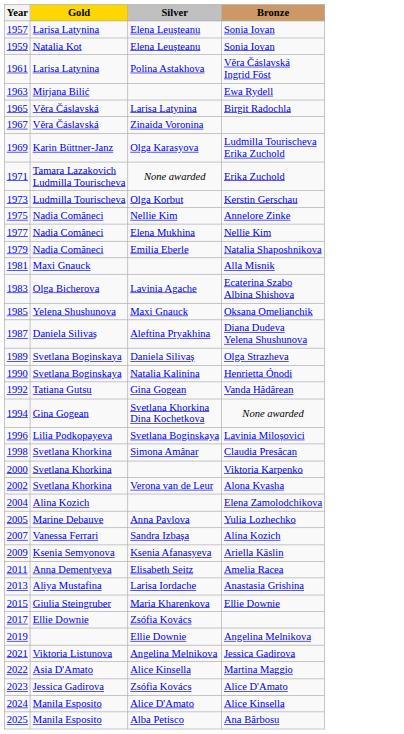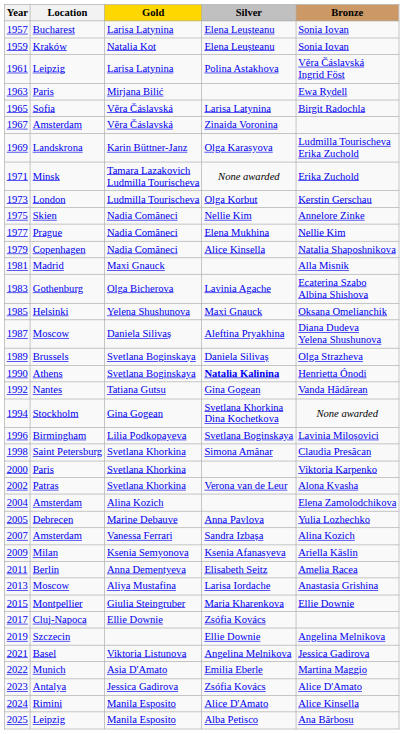 <table class="wikitable">
 <tr>
 <th>Year</th>
+<th>Location</th>
 <th style="background-color:gold;">Gold</th>
 <th style="background-color:silver;">Silver</th>
 <th style="background-color:#cc9966;">Bronze</th>
 </tr>
 <tr>
 <td><a href='#'>1957</a></td>
+<td> <a href='#'>Bucharest</a></td>
 <td> <a href='#'>Larisa Latynina</a></td>
 <td> <a href='#'>Elena Leușteanu</a></td>
 <td> <a href='#'>Sonia Iovan</a></td>
 </tr>
 <tr>
 <td><a href='#'>1959</a></td>
+<td> <a href='#'>Kraków</a></td>
 <td> <a href='#'>Natalia Kot</a></td>
 <td> <a href='#'>Elena Leușteanu</a></td>
 <td> <a href='#'>Sonia Iovan</a></td>
 </tr>
 <tr>
 <td><a href='#'>1961</a></td>
+<td> <a href='#'>Leipzig</a></td>
 <td> <a href='#'>Larisa Latynina</a></td>
 <td> <a href='#'>Polina Astakhova</a></td>
 <td> <a href='#'>Věra Čáslavská</a> <br>  <a href='#'>Ingrid Föst</a></td>
 </tr>
 <tr>
 <td><a href='#'>1963</a></td>
+<td> <a href='#'>Paris</a></td>
 <td> <a href='#'>Mirjana Bilić</a></td>
 <td> </td>
 <td> <a href='#'>Ewa Rydell</a></td>
 </tr>
 <tr>
 <td><a href='#'>1965</a></td>
+<td> <a href='#'>Sofia</a></td>
 <td> <a href='#'>Věra Čáslavská</a></td>
 <td> <a href='#'>Larisa Latynina</a></td>
 <td> <a href='#'>Birgit Radochla</a></td>
 </tr>
 <tr>
 <td><a href='#'>1967</a></td>
+<td> <a href='#'>Amsterdam</a></td>
 <td> <a href='#'>Věra Čáslavská</a></td>
 <td> <a href='#'>Zinaida Voronina</a></td>
 <td> </td>
 </tr>
 <tr>
 <td><a href='#'>1969</a></td>
+<td> <a href='#'>Landskrona</a></td>
 <td> <a href='#'>Karin Büttner-Janz</a></td>
 <td> <a href='#'>Olga Karasyova</a></td>
 <td> <a href='#'>Ludmilla Tourischeva</a> <br>  <a href='#'>Erika Zuchold</a></td>
 </tr>
 <tr>
 <td><a href='#'>1971</a></td>
+<td> <a href='#'>Minsk</a></td>
 <td> <a href='#'>Tamara Lazakovich</a> <br>  <a href='#'>Ludmilla Tourischeva</a></td>
 <td align="center"><em>None awarded</em></td>
 <td> <a href='#'>Erika Zuchold</a></td>
 </tr>
 <tr>
 <td><a href='#'>1973</a></td>
+<td> <a href='#'>London</a></td>
 <td> <a href='#'>Ludmilla Tourischeva</a></td>
 <td> <a href='#'>Olga Korbut</a></td>
 <td> <a href='#'>Kerstin Gerschau</a></td>
 </tr>
 <tr>
 <td><a href='#'>1975</a></td>
+<td> <a href='#'>Skien</a></td>
 <td> <a href='#'>Nadia Comăneci</a></td>
 <td> <a href='#'>Nellie Kim</a></td>
 <td> <a href='#'>Annelore Zinke</a></td>
 </tr>
 <tr>
 <td><a href='#'>1977</a></td>
+<td> <a href='#'>Prague</a></td>
 <td> <a href='#'>Nadia Comăneci</a></td>
 <td> <a href='#'>Elena Mukhina</a></td>
 <td> <a href='#'>Nellie Kim</a></td>
 </tr>
 <tr>
 <td><a href='#'>1979</a></td>
+<td> <a href='#'>Copenhagen</a></td>
 <td> <a href='#'>Nadia Comăneci</a></td>
-<td> <a href='#'>Emilia Eberle</a></td>
+<td> <a href='#'>Alice Kinsella</a></td>
 <td> <a href='#'>Natalia Shaposhnikova</a></td>
 </tr>
 <tr>
 <td><a href='#'>1981</a></td>
+<td> <a href='#'>Madrid</a></td>
 <td> <a href='#'>Maxi Gnauck</a></td>
 <td> </td>
 <td> <a href='#'>Alla Misnik</a></td>
 </tr>
 <tr>
 <td><a href='#'>1983</a></td>
+<td> <a href='#'>Gothenburg</a></td>
 <td> <a href='#'>Olga Bicherova</a></td>
 <td> <a href='#'>Lavinia Agache</a></td>
 <td> <a href='#'>Ecaterina Szabo</a> <br>  <a href='#'>Albina Shishova</a></td>
 </tr>
 <tr>
 <td><a href='#'>1985</a></td>
+<td> <a href='#'>Helsinki</a></td>
 <td> <a href='#'>Yelena Shushunova</a></td>
 <td> <a href='#'>Maxi Gnauck</a></td>
 <td> <a href='#'>Oksana Omelianchik</a></td>
 </tr>
 <tr>
 <td><a href='#'>1987</a></td>
+<td> <a href='#'>Moscow</a></td>
 <td> <a href='#'>Daniela Silivaș</a></td>
 <td> <a href='#'>Aleftina Pryakhina</a></td>
 <td> <a href='#'>Diana Dudeva</a> <br>  <a href='#'>Yelena Shushunova</a></td>
 </tr>
 <tr>
 <td><a href='#'>1989</a></td>
+<td> <a href='#'>Brussels</a></td>
 <td> <a href='#'>Svetlana Boginskaya</a></td>
 <td> <a href='#'>Daniela Silivaș</a></td>
 <td> <a href='#'>Olga Strazheva</a></td>
 </tr>
 <tr>
 <td><a href='#'>1990</a></td>
+<td> <a href='#'>Athens</a></td>
 <td> <a href='#'>Svetlana Boginskaya</a></td>
-<td> <a href='#'>Natalia Kalinina</a></td>
+<td><strong> <a href='#'>Natalia Kalinina</a></strong></td>
 <td> <a href='#'>Henrietta Ónodi</a></td>
 </tr>
 <tr>
 <td><a href='#'>1992</a></td>
+<td> <a href='#'>Nantes</a></td>
 <td> <a href='#'>Tatiana Gutsu</a></td>
 <td> <a href='#'>Gina Gogean</a></td>
 <td> <a href='#'>Vanda Hădărean</a></td>
 </tr>
 <tr>
 <td><a href='#'>1994</a></td>
+<td> <a href='#'>Stockholm</a></td>
 <td> <a href='#'>Gina Gogean</a></td>
 <td> <a href='#'>Svetlana Khorkina</a> <br>  <a href='#'>Dina Kochetkova</a></td>
 <td align="center"><em>None awarded</em></td>
 </tr>
 <tr>
 <td><a href='#'>1996</a></td>
+<td> <a href='#'>Birmingham</a></td>
 <td> <a href='#'>Lilia Podkopayeva</a></td>
 <td> <a href='#'>Svetlana Boginskaya</a></td>
 <td> <a href='#'>Lavinia Miloșovici</a></td>
 </tr>
 <tr>
 <td><a href='#'>1998</a></td>
+<td> <a href='#'>Saint Petersburg</a></td>
 <td> <a href='#'>Svetlana Khorkina</a></td>
 <td> <a href='#'>Simona Amânar</a></td>
 <td> <a href='#'>Claudia Presăcan</a></td>
 </tr>
 <tr>
 <td><a href='#'>2000</a></td>
+<td> <a href='#'>Paris</a></td>
 <td> <a href='#'>Svetlana Khorkina</a></td>
 <td> </td>
 <td> <a href='#'>Viktoria Karpenko</a></td>
 </tr>
 <tr>
 <td><a href='#'>2002</a></td>
+<td> <a href='#'>Patras</a></td>
 <td> <a href='#'>Svetlana Khorkina</a></td>
 <td> <a href='#'>Verona van de Leur</a></td>
 <td> <a href='#'>Alona Kvasha</a></td>
 </tr>
 <tr>
 <td><a href='#'>2004</a></td>
+<td> <a href='#'>Amsterdam</a></td>
 <td> <a href='#'>Alina Kozich</a></td>
 <td> </td>
 <td> <a href='#'>Elena Zamolodchikova</a></td>
 </tr>
 <tr>
 <td><a href='#'>2005</a></td>
+<td> <a href='#'>Debrecen</a></td>
 <td> <a href='#'>Marine Debauve</a></td>
 <td> <a href='#'>Anna Pavlova</a></td>
 <td> <a href='#'>Yulia Lozhechko</a></td>
 </tr>
 <tr>
 <td><a href='#'>2007</a></td>
+<td> <a href='#'>Amsterdam</a></td>
 <td> <a href='#'>Vanessa Ferrari</a></td>
 <td> <a href='#'>Sandra Izbașa</a></td>
 <td> <a href='#'>Alina Kozich</a></td>
 </tr>
 <tr>
 <td><a href='#'>2009</a></td>
+<td> <a href='#'>Milan</a></td>
 <td> <a href='#'>Ksenia Semyonova</a></td>
 <td> <a href='#'>Ksenia Afanasyeva</a></td>
 <td> <a href='#'>Ariella Käslin</a></td>
 </tr>
 <tr>
 <td><a href='#'>2011</a></td>
+<td> <a href='#'>Berlin</a></td>
 <td> <a href='#'>Anna Dementyeva</a></td>
 <td> <a href='#'>Elisabeth Seitz</a></td>
 <td> <a href='#'>Amelia Racea</a></td>
 </tr>
 <tr>
 <td><a href='#'>2013</a></td>
+<td> <a href='#'>Moscow</a></td>
 <td> <a href='#'>Aliya Mustafina</a></td>
 <td> <a href='#'>Larisa Iordache</a></td>
 <td> <a href='#'>Anastasia Grishina</a></td>
 </tr>
 <tr>
 <td><a href='#'>2015</a></td>
+<td> <a href='#'>Montpellier</a></td>
 <td> <a href='#'>Giulia Steingruber</a></td>
 <td> <a href='#'>Maria Kharenkova</a></td>
 <td> <a href='#'>Ellie Downie</a></td>
 </tr>
 <tr>
 <td><a href='#'>2017</a></td>
+<td> <a href='#'>Cluj-Napoca</a></td>
 <td> <a href='#'>Ellie Downie</a></td>
 <td> <a href='#'>Zsófia Kovács</a></td>
 <td> </td>
 </tr>
 <tr>
 <td><a href='#'>2019</a></td>
+<td> <a href='#'>Szczecin</a></td>
 <td> </td>
 <td> <a href='#'>Ellie Downie</a></td>
 <td> <a href='#'>Angelina Melnikova</a></td>
 </tr>
 <tr>
 <td><a href='#'>2021</a></td>
+<td> <a href='#'>Basel</a></td>
 <td> <a href='#'>Viktoria Listunova</a></td>
 <td> <a href='#'>Angelina Melnikova</a></td>
 <td> <a href='#'>Jessica Gadirova</a></td>
 </tr>
 <tr>
 <td><a href='#'>2022</a></td>
+<td> <a href='#'>Munich</a></td>
 <td> <a href='#'>Asia D'Amato</a></td>
-<td> <a href='#'>Alice Kinsella</a></td>
+<td> <a href='#'>Emilia Eberle</a></td>
 <td> <a href='#'>Martina Maggio</a></td>
 </tr>
 <tr>
 <td><a href='#'>2023</a></td>
+<td> <a href='#'>Antalya</a></td>
 <td> <a href='#'>Jessica Gadirova</a></td>
 <td> <a href='#'>Zsófia Kovács</a></td>
 <td> <a href='#'>Alice D'Amato</a></td>
 </tr>
 <tr>
 <td><a href='#'>2024</a></td>
+<td> <a href='#'>Rimini</a></td>
 <td> <a href='#'>Manila Esposito</a></td>
 <td> <a href='#'>Alice D'Amato</a></td>
 <td> <a href='#'>Alice Kinsella</a></td>
 </tr>
 <tr>
 <td><a href='#'>2025</a></td>
+<td> <a href='#'>Leipzig</a></td>
 <td> <a href='#'>Manila Esposito</a></td>
 <td> <a href='#'>Alba Petisco</a></td>
 <td> <a href='#'>Ana Bărbosu</a></td>
 </tr>
 </table>
